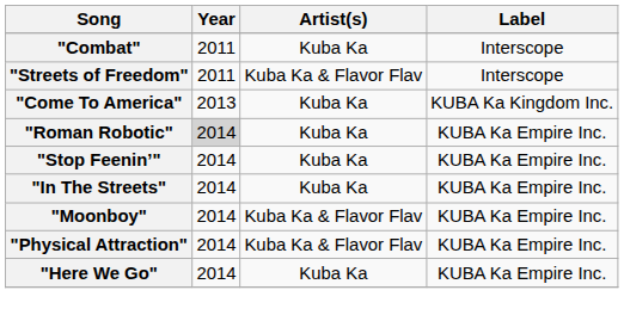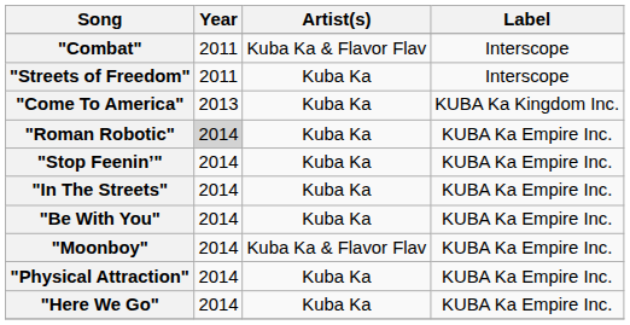 <table class="wikitable plainrowheaders" style="text-align:center;">
 <tr>
 <th scope="col">Song</th>
 <th scope="col">Year</th>
 <th scope="col">Artist(s)</th>
 <th scope="col">Label</th>
 </tr>
 <tr>
 </tr>
 <tr>
 <th scope="row">"Combat"</th>
 <td>2011</td>
-<td>Kuba Ka</td>
+<td>Kuba Ka & Flavor Flav</td>
 <td>Interscope</td>
 </tr>
 <tr>
 <th scope="row">"Streets of Freedom"</th>
 <td>2011</td>
-<td>Kuba Ka & Flavor Flav</td>
+<td>Kuba Ka</td>
 <td>Interscope</td>
 </tr>
 <tr>
 <th scope="row">"Come To America"</th>
 <td>2013</td>
 <td>Kuba Ka</td>
 <td>KUBA Ka Kingdom Inc.</td>
 </tr>
 <tr>
 <th scope="row">"Roman Robotic"</th>
 <td style="background: lightgrey;">2014</td>
 <td>Kuba Ka</td>
 <td>KUBA Ka Empire Inc.</td>
 </tr>
 <tr>
 <th scope="row">"Stop Feenin’"</th>
 <td>2014</td>
 <td>Kuba Ka</td>
 <td>KUBA Ka Empire Inc.</td>
 </tr>
 <tr>
 <th scope="row">"In The Streets"</th>
 <td>2014</td>
 <td>Kuba Ka</td>
 <td>KUBA Ka Empire Inc.</td>
 </tr>
 <tr>
+<th scope="row">"Be With You"</th>
+<td>2014</td>
+<td>Kuba Ka</td>
+<td>KUBA Ka Empire Inc.</td>
+</tr>
+<tr>
 <th scope="row">"Moonboy"</th>
 <td>2014</td>
 <td>Kuba Ka & Flavor Flav</td>
 <td>KUBA Ka Empire Inc.</td>
 </tr>
 <tr>
 <th scope="row">"Physical Attraction"</th>
 <td>2014</td>
-<td>Kuba Ka & Flavor Flav</td>
+<td>Kuba Ka</td>
 <td>KUBA Ka Empire Inc.</td>
 </tr>
 <tr>
 <th scope="row">"Here We Go"</th>
 <td>2014</td>
 <td>Kuba Ka</td>
 <td>KUBA Ka Empire Inc.</td>
 </tr>
 <tr>
 </tr>
 </table>
